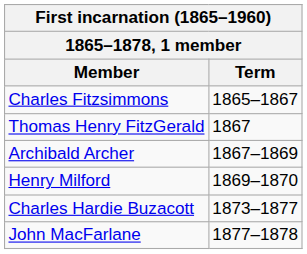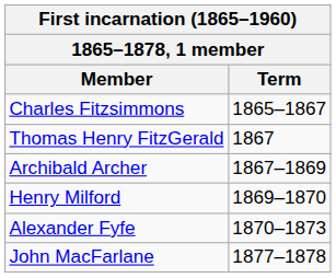 <table class="wikitable">
 <tr>
 <th colspan="2">First incarnation  (1865–1960)</th>
 </tr>
 <tr>
 <th colspan="2">1865–1878, 1 member</th>
 </tr>
 <tr>
 <th>Member</th>
 <th>Term</th>
 </tr>
 <tr>
 <td><a href='#'>Charles Fitzsimmons</a></td>
 <td>1865–1867</td>
 </tr>
 <tr>
 <td><a href='#'>Thomas Henry FitzGerald</a></td>
 <td>1867</td>
 </tr>
 <tr>
 <td><a href='#'>Archibald Archer</a></td>
 <td>1867–1869</td>
 </tr>
 <tr>
 <td><a href='#'>Henry Milford</a></td>
 <td>1869–1870</td>
 </tr>
 <tr>
-<td><a href='#'>Charles Hardie Buzacott</a></td>
-<td>1873–1877</td>
+<td><a href='#'>Alexander Fyfe</a></td>
+<td>1870–1873</td>
 </tr>
 <tr>
 <td><a href='#'>John MacFarlane</a></td>
 <td>1877–1878</td>
 </tr>
 </table>
